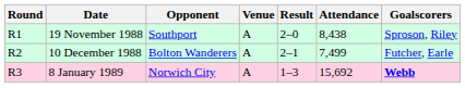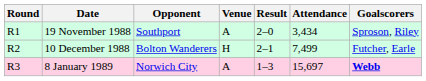 <table class="wikitable">
 <tr>
 <th>Round</th>
 <th>Date</th>
 <th>Opponent</th>
 <th>Venue</th>
 <th>Result</th>
 <th>Attendance</th>
 <th>Goalscorers</th>
 </tr>
 <tr style="background-color: #d0ffe3;">
 <td>R1</td>
 <td>19 November 1988</td>
 <td><a href='#'>Southport</a></td>
 <td>A</td>
 <td>2–0</td>
-<td>8,438</td>
+<td>3,434</td>
 <td><a href='#'>Sproson</a>, <a href='#'>Riley</a></td>
 </tr>
 <tr style="background-color: #d0ffe3;">
 <td>R2</td>
 <td>10 December 1988</td>
 <td><a href='#'>Bolton Wanderers</a></td>
-<td>A</td>
+<td>H</td>
 <td>2–1</td>
 <td>7,499</td>
 <td><a href='#'>Futcher</a>, <a href='#'>Earle</a></td>
 </tr>
 <tr style="background-color: #ffd0e3;">
 <td>R3</td>
 <td>8 January 1989</td>
 <td><a href='#'>Norwich City</a></td>
 <td>A</td>
 <td>1–3</td>
-<td>15,692</td>
+<td>15,697</td>
 <td><strong><a href='#'>Webb</a></strong></td>
 </tr>
 </table>
